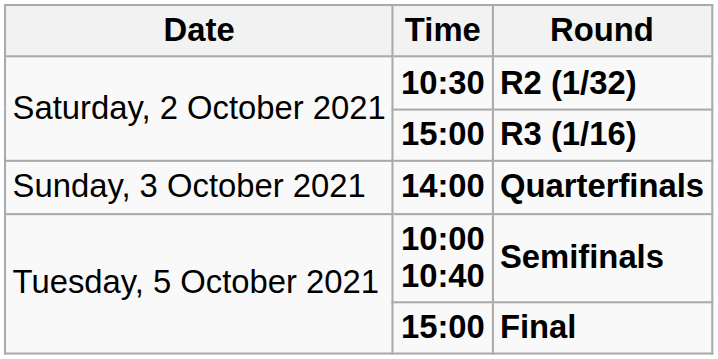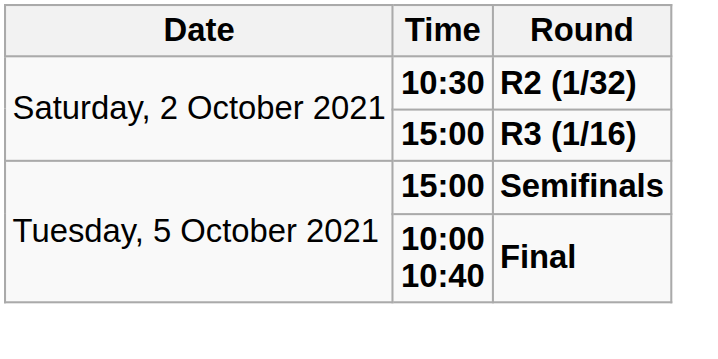 <table class="wikitable">
 <tr>
 <th>Date</th>
 <th>Time</th>
 <th>Round</th>
 </tr>
 <tr>
 <td rowspan=2>Saturday, 2 October 2021</td>
 <td><strong>10:30</strong></td>
 <td><strong>R2 (1/32)</strong></td>
 </tr>
 <tr>
 <td><strong>15:00</strong></td>
 <td><strong>R3 (1/16)</strong></td>
 </tr>
 <tr>
-<td>Sunday, 3 October 2021</td>
-<td><strong>14:00</strong></td>
-<td><strong>Quarterfinals</strong></td>
-</tr>
-<tr>
 <td rowspan=2>Tuesday, 5 October 2021</td>
-<td><strong>10:00<br>10:40</strong></td>
+<td><strong>15:00</strong></td>
 <td><strong>Semifinals</strong></td>
 </tr>
 <tr>
-<td><strong>15:00</strong></td>
+<td><strong>10:00<br>10:40</strong></td>
 <td><strong>Final</strong></td>
 </tr>
 </table>
